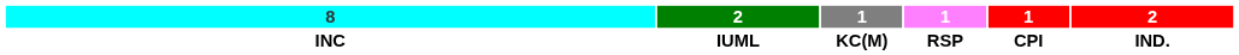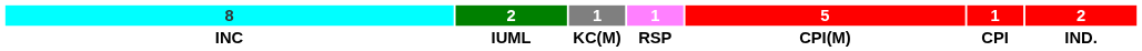 <table style="width:88%; text-align:center;">
 <tr style="color:white;">
 <td style="background:aqua; color:#333; width:40%;"><strong>8</strong></td>
 <td style="background:green; width:10%;"><strong>2</strong></td>
 <td style="background:#7f7f7f; width:5%;"><strong>1</strong></td>
 <td style="background:#ff80ff; width:5%;"><strong>1</strong></td>
+<td style="background:red; width:25px;"><strong>5</strong></td>
 <td style="background:red; width:5%;"><strong>1</strong></td>
 <td style="background:red; width:10%;"><strong>2</strong></td>
 </tr>
 <tr>
 <td><span><strong>INC</strong></span></td>
 <td><span><strong>IUML</strong></span></td>
 <td><span><strong>KC(M)</strong></span></td>
 <td><span><strong>RSP</strong></span></td>
+<td><span><strong>CPI(M)</strong></span></td>
 <td><span><strong>CPI</strong></span></td>
 <td><span><strong>IND.</strong></span></td>
 </tr>
 </table>
